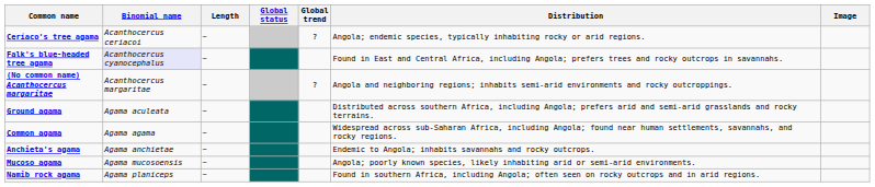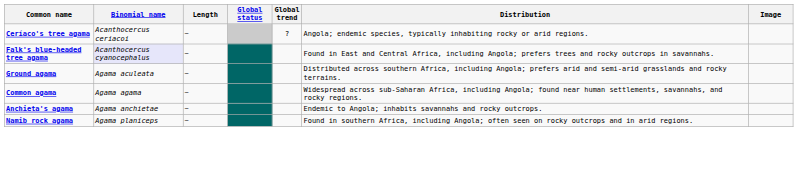 <table class="wikitable sortable" style="font-size: 85%">
 <tr>
 <th width="10%">Common name</th>
 <th width="10%"><a href='#'>Binomial name</a></th>
 <th width="5%">Length</th>
 <th width="5%"><a href='#'>Global status</a></th>
 <th width="1%">Global trend</th>
 <th width="50%" class="unsortable">Distribution</th>
 <th width="5%" class="unsortable">Image</th>
 </tr>
 <tr>
 <td><strong><a href='#'>Ceríaco's tree agama</a></strong></td>
 <td><em>Acanthocercus ceriacoi</em></td>
 <td>~</td>
 <td align=center style="background: #cbcbcb"></td>
 <td align=center>?</td>
 <td>Angola; endemic species, typically inhabiting rocky or arid regions.</td>
 <td></td>
 </tr>
 <tr>
 <td><strong><a href='#'>Falk's blue-headed tree agama</a></strong></td>
 <td style="background: lavender;"><em>Acanthocercus cyanocephalus</em></td>
 <td>~</td>
 <td align=center style="background: #006666"></td>
 <td align=center></td>
 <td>Found in East and Central Africa, including Angola; prefers trees and rocky outcrops in savannahs.</td>
-<td></td>
-</tr>
-<tr>
-<td><strong><a href='#'>(No common name) <em>Acanthocercus margaritae</em></a></strong></td>
-<td><em>Acanthocercus margaritae</em></td>
-<td>~</td>
-<td align=center style="background: #cbcbcb"></td>
-<td align=center>?</td>
-<td>Angola and neighboring regions; inhabits semi-arid environments and rocky outcroppings.</td>
 <td></td>
 </tr>
 <tr>
 <td><strong><a href='#'>Ground agama</a></strong></td>
 <td><em>Agama aculeata</em></td>
 <td>~</td>
 <td align=center style="background: #006666"></td>
 <td align=center></td>
 <td>Distributed across southern Africa, including Angola; prefers arid and semi-arid grasslands and rocky terrains.</td>
 <td></td>
 </tr>
 <tr>
 <td><strong><a href='#'>Common agama</a></strong></td>
 <td><em>Agama agama</em></td>
 <td>~</td>
 <td align=center style="background: #006666"></td>
 <td align=center></td>
 <td>Widespread across sub-Saharan Africa, including Angola; found near human settlements, savannahs, and rocky regions.</td>
 <td></td>
 </tr>
 <tr>
 <td><strong><a href='#'>Anchieta's agama</a></strong></td>
 <td><em>Agama anchietae</em></td>
 <td>~</td>
 <td align=center style="background: #006666"></td>
 <td align=center></td>
 <td>Endemic to Angola; inhabits savannahs and rocky outcrops.</td>
 <td></td>
 </tr>
 <tr>
-<td><strong><a href='#'>Mucoso agama</a></strong></td>
-<td><em>Agama mucosoensis</em></td>
-<td>~</td>
-<td align=center style="background: #006666"></td>
-<td align=center></td>
-<td>Angola; poorly known species, likely inhabiting arid or semi-arid environments.</td>
-<td></td>
-</tr>
-<tr>
 <td><strong><a href='#'>Namib rock agama</a></strong></td>
 <td><em>Agama planiceps</em></td>
 <td>~</td>
 <td align=center style="background: #006666"></td>
 <td align=center></td>
 <td>Found in southern Africa, including Angola; often seen on rocky outcrops and in arid regions.</td>
 <td></td>
 </tr>
 </table>
